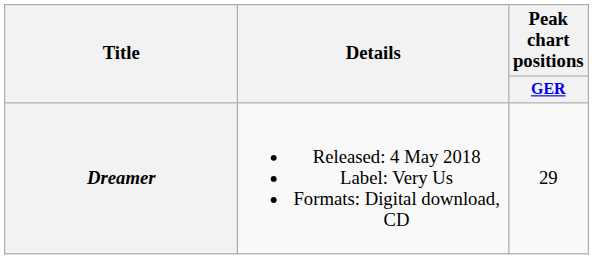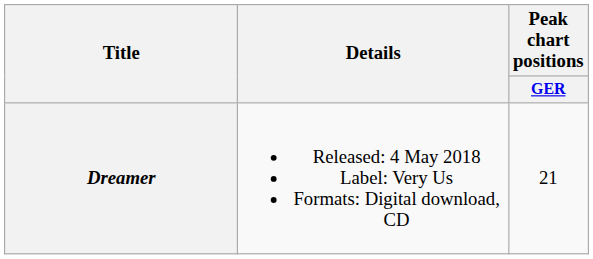 <table class="wikitable plainrowheaders" style="text-align:center;">
 <tr>
 <th scope="col" rowspan="2" style="width:12em;">Title</th>
 <th scope="col" rowspan="2" style="width:14em;">Details</th>
 <th scope="col" colspan="1">Peak chart positions</th>
 </tr>
 <tr>
 <th scope="col" style="width:3em;font-size:85%;"><a href='#'>GER</a><br></th>
 </tr>
 <tr>
 <th scope="row"><em>Dreamer</em></th>
 <td><br><ul><li>Released: 4 May 2018</li><li>Label: Very Us</li><li>Formats: Digital download, CD</li></ul></td>
-<td>29</td>
+<td>21</td>
 </tr>
 </table>
